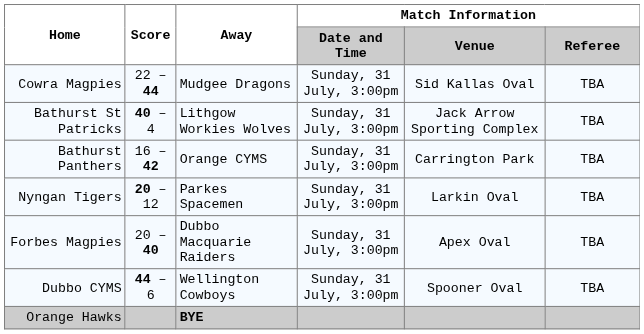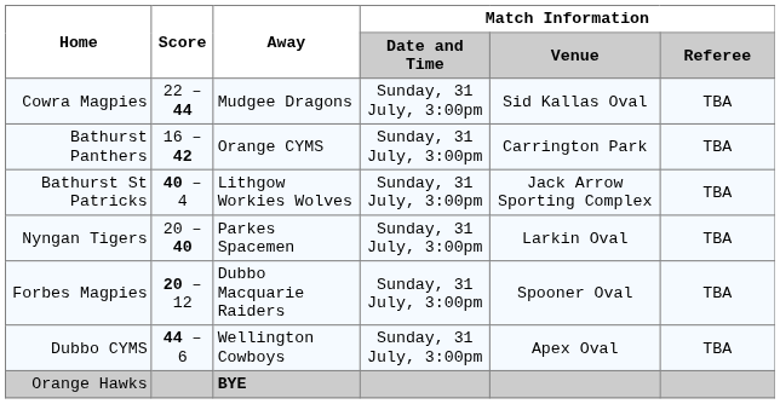 <table border="1" cellpadding="3" cellspacing="0" width="100%" style="border-collapse:collapse;  text-align:center;">
 <tr>
 <th rowspan="2" width="19%">Home</th>
 <th rowspan="2" width="8%">Score</th>
 <th rowspan="2" width="19%">Away</th>
 <th colspan="3">Match Information</th>
 </tr>
 <tr style="background:#CCCCCC">
 <th width="17%">Date and Time</th>
 <th width="22%">Venue</th>
 <th width="50%">Referee</th>
 </tr>
 <tr style="text-align:center; background:#f5faff;">
 <td align="right">Cowra Magpies </td>
 <td>22 – <strong>44</strong></td>
 <td align="left"> Mudgee Dragons</td>
 <td>Sunday, 31 July, 3:00pm</td>
 <td>Sid Kallas Oval</td>
 <td>TBA</td>
 </tr>
 <tr style="text-align:center; background:#f5faff;">
+<td align="right">Bathurst Panthers </td>
+<td>16 – <strong>42</strong></td>
+<td align="left"> Orange CYMS</td>
+<td>Sunday, 31 July, 3:00pm</td>
+<td>Carrington Park</td>
+<td>TBA</td>
+</tr>
+<tr style="text-align:center; background:#f5faff;">
 <td align="right">Bathurst St Patricks </td>
 <td><strong>40</strong> – 4</td>
 <td align="left"> Lithgow Workies Wolves</td>
 <td>Sunday, 31 July, 3:00pm</td>
 <td>Jack Arrow Sporting Complex</td>
 <td>TBA</td>
 </tr>
 <tr style="text-align:center; background:#f5faff;">
-<td align="right">Bathurst Panthers </td>
-<td>16 – <strong>42</strong></td>
-<td align="left"> Orange CYMS</td>
-<td>Sunday, 31 July, 3:00pm</td>
-<td>Carrington Park</td>
-<td>TBA</td>
-</tr>
-<tr style="text-align:center; background:#f5faff;">
 <td align="right">Nyngan Tigers </td>
-<td><strong>20</strong> – 12</td>
+<td>20 – <strong>40</strong></td>
 <td align="left"> Parkes Spacemen</td>
 <td>Sunday, 31 July, 3:00pm</td>
 <td>Larkin Oval</td>
 <td>TBA</td>
 </tr>
 <tr style="text-align:center; background:#f5faff;">
 <td align="right">Forbes Magpies </td>
-<td>20 – <strong>40</strong></td>
+<td><strong>20</strong> – 12</td>
 <td align="left"> Dubbo Macquarie Raiders</td>
 <td>Sunday, 31 July, 3:00pm</td>
-<td>Apex Oval</td>
+<td>Spooner Oval</td>
 <td>TBA</td>
 </tr>
 <tr style="text-align:center; background:#f5faff;">
 <td align="right">Dubbo CYMS </td>
 <td><strong>44</strong> – 6</td>
 <td align="left"> Wellington Cowboys</td>
 <td>Sunday, 31 July, 3:00pm</td>
-<td>Spooner Oval</td>
+<td>Apex Oval</td>
 <td>TBA</td>
 </tr>
 <tr style="text-align:center; background:#CCCCCC;">
 <td align="right">Orange Hawks </td>
 <td></td>
 <td align="left"><strong>BYE</strong></td>
 <td></td>
 <td></td>
 <td></td>
 </tr>
 </table>
